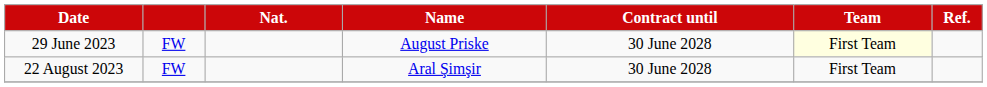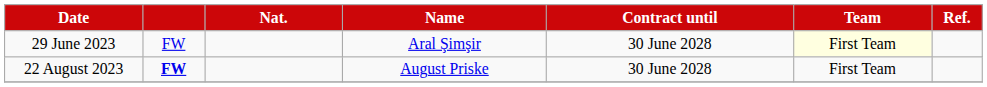 <table class="wikitable" style="text-align:center; font-size:90%">
 <tr>
 <th style="background:#cc0609; color:#fff; width:120px;"><strong>Date</strong></th>
 <th style="background:#cc0609; color:#fff; width:50px;"></th>
 <th style="background:#cc0609; color:#fff; width:120px;">Nat.</th>
 <th style="background:#cc0609; color:#fff; width:180px;"><strong>Name</strong></th>
 <th style="background:#cc0609; color:#fff; width:220px;"><strong>Contract until</strong></th>
 <th style="background:#cc0609; color:#fff; width:120px;"><strong>Team</strong></th>
 <th style="background:#cc0609; color:#fff; width:40px;"><strong>Ref.</strong></th>
 </tr>
 <tr>
 <td>29 June 2023</td>
 <td><a href='#'>FW</a></td>
 <td> </td>
-<td><a href='#'>August Priske</a></td>
+<td><a href='#'>Aral Şimşir</a></td>
 <td>30 June 2028</td>
 <td style="background: lightyellow;">First Team</td>
 <td></td>
 </tr>
 <tr>
 <td>22 August 2023</td>
-<td><a href='#'>FW</a></td>
+<td><strong><a href='#'>FW</a></strong></td>
 <td></td>
-<td><a href='#'>Aral Şimşir</a></td>
+<td><a href='#'>August Priske</a></td>
 <td>30 June 2028</td>
 <td>First Team</td>
 <td></td>
 </tr>
 <tr>
 </tr>
 </table>
